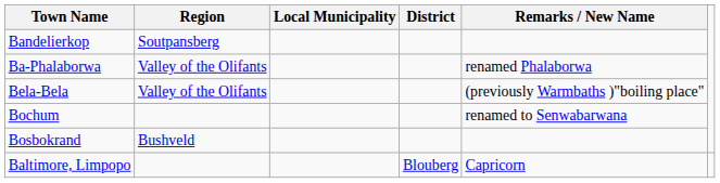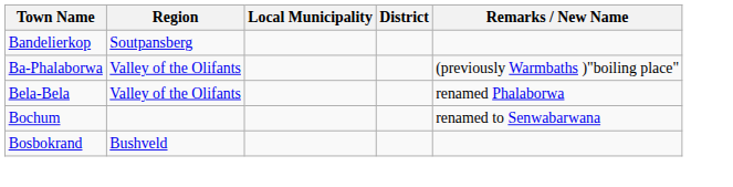 <table class="wikitable sortable" style="font-size: 95%;">
 <tr>
 <th>Town Name</th>
 <th>Region</th>
 <th>Local Municipality</th>
 <th>District</th>
 <th>Remarks / New Name</th>
 </tr>
 <tr>
 <td><a href='#'>Bandelierkop</a></td>
 <td><a href='#'>Soutpansberg</a></td>
 <td></td>
 <td></td>
 <td></td>
 </tr>
 <tr>
 <td><a href='#'>Ba-Phalaborwa</a></td>
 <td><a href='#'>Valley of the Olifants</a></td>
 <td></td>
 <td></td>
-<td>renamed <a href='#'>Phalaborwa</a></td>
+<td>(previously <a href='#'>Warmbaths</a> )"boiling place"</td>
 </tr>
 <tr>
 <td><a href='#'>Bela-Bela</a></td>
 <td><a href='#'>Valley of the Olifants</a></td>
 <td></td>
 <td></td>
-<td>(previously <a href='#'>Warmbaths</a> )"boiling place"</td>
+<td>renamed <a href='#'>Phalaborwa</a></td>
 </tr>
 <tr>
 <td><a href='#'>Bochum</a></td>
 <td></td>
 <td></td>
 <td></td>
 <td>renamed to <a href='#'>Senwabarwana</a></td>
 </tr>
 <tr>
 <td><a href='#'>Bosbokrand</a></td>
 <td><a href='#'>Bushveld</a></td>
 <td></td>
 <td></td>
 <td></td>
 </tr>
-<tr>
-<td><a href='#'>Baltimore, Limpopo</a></td>
-<td></td>
-<td></td>
-<td><a href='#'>Blouberg</a></td>
-<td><a href='#'>Capricorn</a></td>
-<td></td>
-</tr>
 </table>
